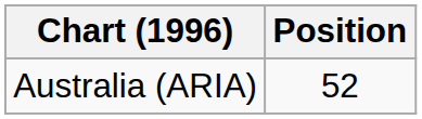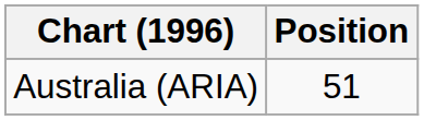 <table class="wikitable">
 <tr>
 <th>Chart (1996)</th>
 <th>Position</th>
 </tr>
 <tr>
 <td>Australia (ARIA)</td>
-<td align="center">52</td>
+<td align="center">51</td>
 </tr>
 </table>
